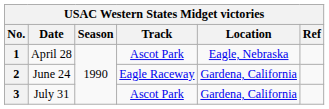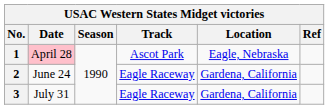 <table class="wikitable collapsible collapsed" style="text-align:center; font-size:80%">
 <tr>
 <th colspan=45>USAC Western States Midget victories</th>
 </tr>
 <tr>
 <th scope="col">No.</th>
 <th scope="col">Date</th>
 <th scope="col">Season</th>
 <th scope="col">Track</th>
 <th scope="col">Location</th>
 <th scope="col">Ref</th>
 </tr>
 <tr>
 <th scope="row">1</th>
-<td>April 28</td>
+<td style="background: pink;">April 28</td>
 <td rowspan=3>1990</td>
 <td><a href='#'>Ascot Park</a></td>
 <td><a href='#'>Eagle, Nebraska</a></td>
 <td rowspan=1></td>
 </tr>
 <tr>
 <th scope="row">2</th>
 <td>June 24</td>
 <td><a href='#'>Eagle Raceway</a></td>
 <td><a href='#'>Gardena, California</a></td>
 <td rowspan=1><br></td>
 </tr>
 <tr>
 <th scope="row">3</th>
 <td>July 31</td>
-<td><a href='#'>Ascot Park</a></td>
+<td><a href='#'>Eagle Raceway</a></td>
 <td><a href='#'>Gardena, California</a></td>
 <td rowspan=1><br></td>
 </tr>
 </table>
